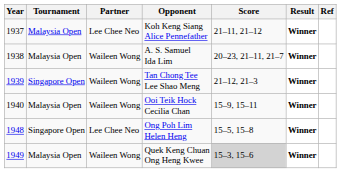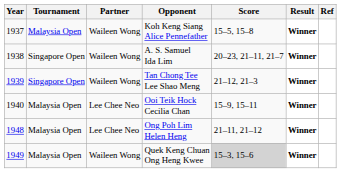 <table class="sortable wikitable" style="font-size:90%;">
 <tr>
 <th>Year</th>
 <th>Tournament</th>
 <th>Partner</th>
 <th>Opponent</th>
 <th>Score</th>
 <th>Result</th>
 <th>Ref</th>
 </tr>
 <tr>
 <td align="center">1937</td>
 <td><a href='#'>Malaysia Open</a></td>
-<td> Lee Chee Neo</td>
+<td> Waileen Wong</td>
 <td> Koh Keng Siang<br> <a href='#'>Alice Pennefather</a></td>
-<td>21–11, 21–12</td>
+<td>15–5, 15–8</td>
 <td style="text-align:left; background:white"> <strong>Winner</strong></td>
 <td style="text-align:center; background:white"></td>
 </tr>
 <tr>
 <td align="center">1938</td>
-<td>Malaysia Open</td>
+<td>Singapore Open</td>
 <td> Waileen Wong</td>
 <td> A. S. Samuel<br> Ida Lim</td>
 <td>20–23, 21–11, 21–7</td>
 <td style="text-align:left; background:white"> <strong>Winner</strong></td>
 <td style="text-align:center; background:white"></td>
 </tr>
 <tr>
 <td align="center"><a href='#'>1939</a></td>
 <td><a href='#'>Singapore Open</a></td>
 <td> Waileen Wong</td>
 <td> <a href='#'>Tan Chong Tee</a><br> Lee Shao Meng</td>
 <td>21–12, 21–3</td>
 <td style="text-align:left; background:white"> <strong>Winner</strong></td>
 <td style="text-align:center; background:white"></td>
 </tr>
 <tr>
 <td align="center">1940</td>
 <td>Malaysia Open</td>
-<td> Waileen Wong</td>
+<td> Lee Chee Neo</td>
 <td> <a href='#'>Ooi Teik Hock</a><br> Cecilia Chan</td>
 <td>15–9, 15–11</td>
 <td style="text-align:left; background:white"> <strong>Winner</strong></td>
 <td style="text-align:center; background:white"></td>
 </tr>
 <tr>
 <td align="center"><a href='#'>1948</a></td>
-<td>Singapore Open</td>
+<td>Malaysia Open</td>
 <td> Lee Chee Neo</td>
 <td> <a href='#'>Ong Poh Lim</a><br> <a href='#'>Helen Heng</a></td>
-<td>15–5, 15–8</td>
+<td>21–11, 21–12</td>
 <td style="text-align:left; background:white"> <strong>Winner</strong></td>
 <td style="text-align:center; background:white"></td>
 </tr>
 <tr>
 <td align="center"><a href='#'>1949</a></td>
 <td>Malaysia Open</td>
 <td> Waileen Wong</td>
 <td> Quek Keng Chuan<br> Ong Heng Kwee</td>
 <td style="background: lightgrey;">15–3, 15–6</td>
 <td style="text-align:left; background:white"> <strong>Winner</strong></td>
 <td style="text-align:center; background:white"></td>
 </tr>
 </table>
